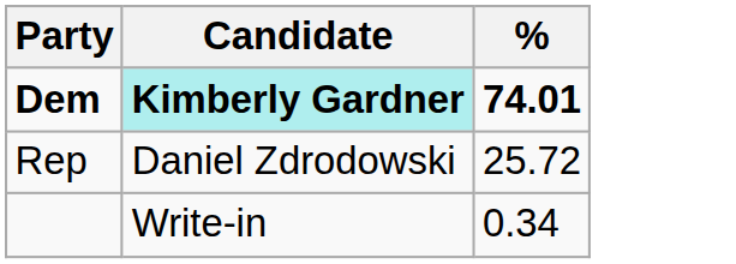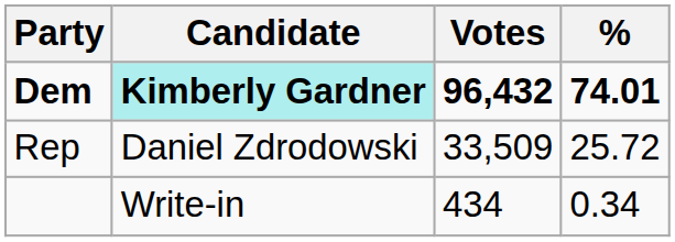 <table class="wikitable">
 <tr>
 <th>Party</th>
 <th>Candidate</th>
+<th>Votes</th>
 <th>%</th>
 </tr>
 <tr>
 <td><strong>Dem</strong></td>
 <td style="background: paleturquoise;"><strong>Kimberly Gardner</strong></td>
+<td><strong>96,432</strong></td>
 <td><strong>74.01</strong></td>
 </tr>
 <tr>
 <td>Rep</td>
 <td>Daniel Zdrodowski</td>
+<td>33,509</td>
 <td>25.72</td>
 </tr>
 <tr>
 <td></td>
 <td>Write-in</td>
+<td>434</td>
 <td>0.34</td>
 </tr>
 </table>
